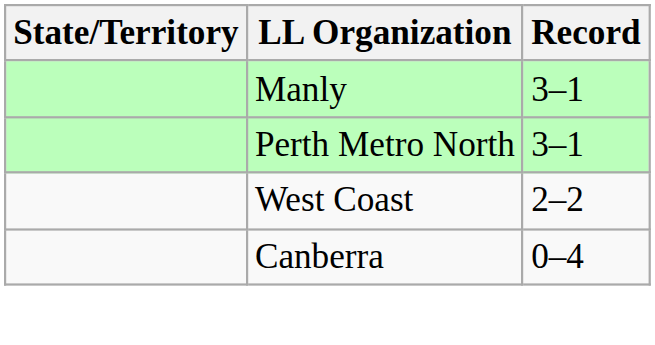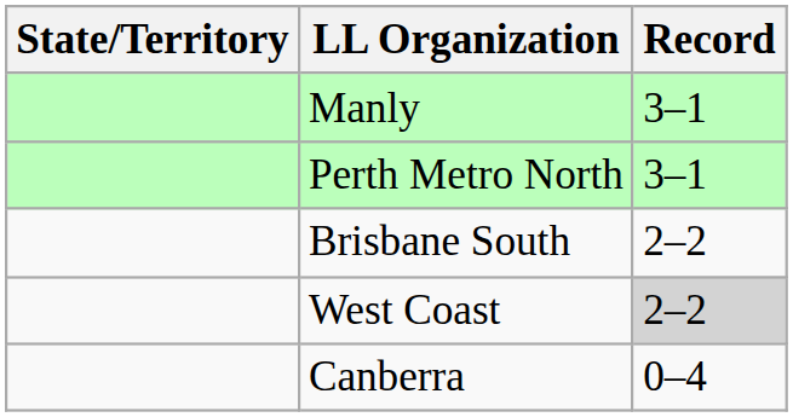 <table class="wikitable">
 <tr>
 <th>State/Territory</th>
 <th>LL Organization</th>
 <th>Record</th>
 </tr>
 <tr bgcolor=#bbffbb>
 <td><strong></strong></td>
 <td>Manly</td>
 <td>3–1</td>
 </tr>
 <tr bgcolor=#bbffbb>
 <td><strong></strong></td>
 <td>Perth Metro North</td>
 <td>3–1</td>
 </tr>
 <tr>
 <td><strong></strong></td>
+<td>Brisbane South</td>
+<td>2–2</td>
+</tr>
+<tr>
+<td><strong></strong></td>
 <td>West Coast</td>
-<td>2–2</td>
+<td style="background: lightgrey;">2–2</td>
 </tr>
 <tr>
 <td><strong></strong></td>
 <td>Canberra</td>
 <td>0–4</td>
 </tr>
 </table>
